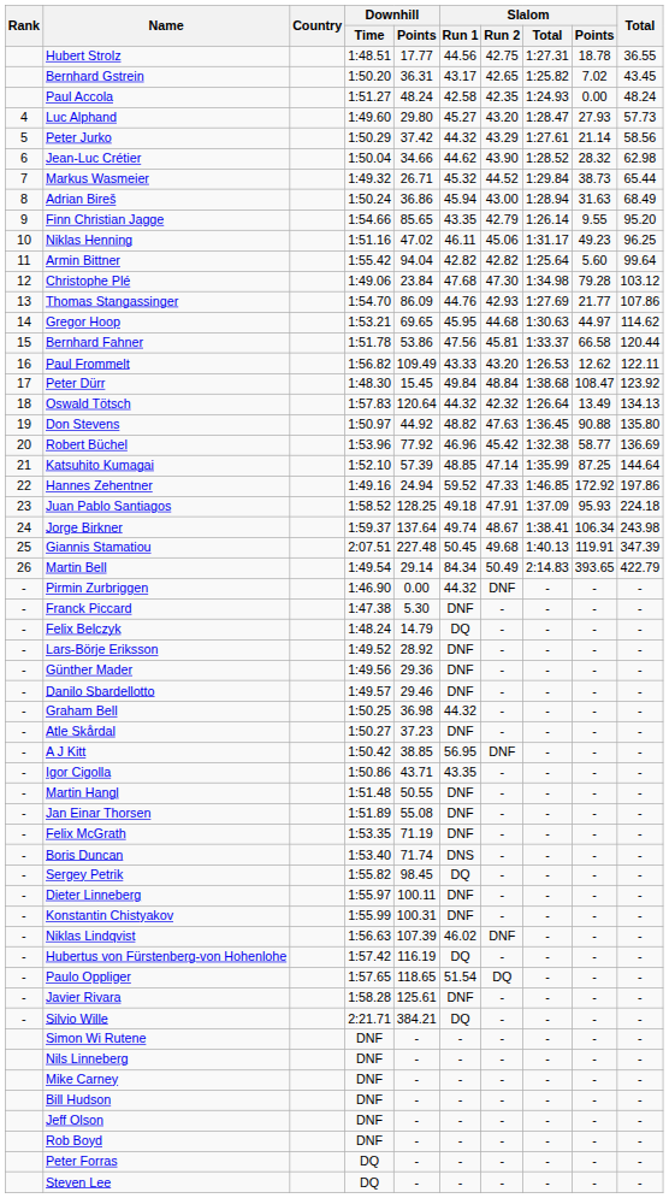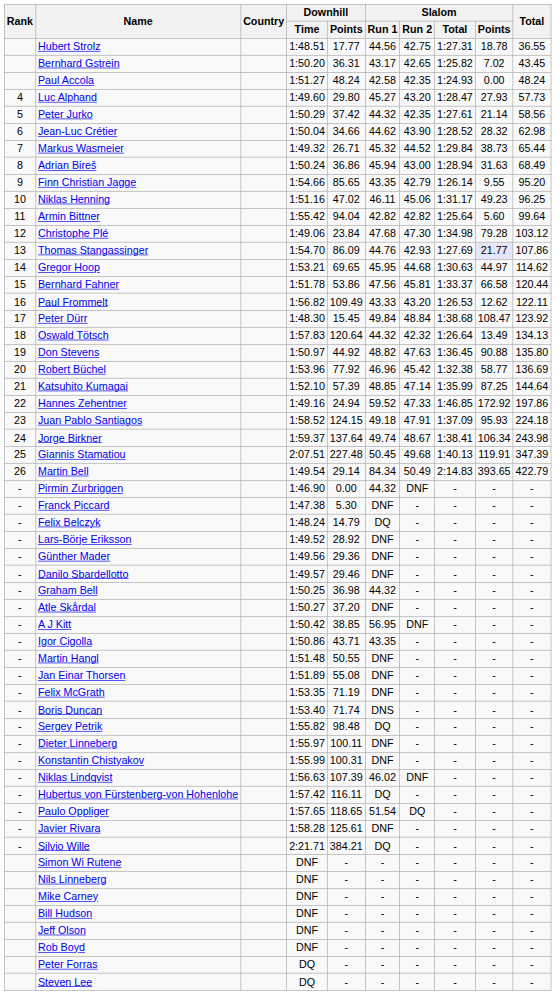 <table class="wikitable sortable" style="text-align:center">
 <tr>
 <th rowspan=2>Rank</th>
 <th rowspan=2>Name</th>
 <th rowspan=2>Country</th>
 <th colspan=2>Downhill</th>
 <th colspan=4>Slalom</th>
 <th rowspan=2>Total</th>
 </tr>
 <tr>
 <th>Time</th>
 <th>Points</th>
 <th>Run 1</th>
 <th>Run 2</th>
 <th>Total</th>
 <th>Points</th>
 </tr>
 <tr>
 <td></td>
 <td align=left><a href='#'>Hubert Strolz</a></td>
 <td align=left></td>
 <td>1:48.51</td>
 <td>17.77</td>
 <td>44.56</td>
 <td>42.75</td>
 <td>1:27.31</td>
 <td>18.78</td>
 <td>36.55</td>
 </tr>
 <tr>
 <td></td>
 <td align=left><a href='#'>Bernhard Gstrein</a></td>
 <td align=left></td>
 <td>1:50.20</td>
 <td>36.31</td>
 <td>43.17</td>
 <td>42.65</td>
 <td>1:25.82</td>
 <td>7.02</td>
 <td>43.45</td>
 </tr>
 <tr>
 <td></td>
 <td align=left><a href='#'>Paul Accola</a></td>
 <td align=left></td>
 <td>1:51.27</td>
 <td>48.24</td>
 <td>42.58</td>
 <td>42.35</td>
 <td>1:24.93</td>
 <td>0.00</td>
 <td>48.24</td>
 </tr>
 <tr>
 <td>4</td>
 <td align=left><a href='#'>Luc Alphand</a></td>
 <td align=left></td>
 <td>1:49.60</td>
 <td>29.80</td>
 <td>45.27</td>
 <td>43.20</td>
 <td>1:28.47</td>
 <td>27.93</td>
 <td>57.73</td>
 </tr>
 <tr>
 <td>5</td>
 <td align=left><a href='#'>Peter Jurko</a></td>
 <td align=left></td>
 <td>1:50.29</td>
 <td>37.42</td>
 <td>44.32</td>
-<td>43.29</td>
+<td>42.35</td>
 <td>1:27.61</td>
 <td>21.14</td>
 <td>58.56</td>
 </tr>
 <tr>
 <td>6</td>
 <td align=left><a href='#'>Jean-Luc Crétier</a></td>
 <td align=left></td>
 <td>1:50.04</td>
 <td>34.66</td>
 <td>44.62</td>
 <td>43.90</td>
 <td>1:28.52</td>
 <td>28.32</td>
 <td>62.98</td>
 </tr>
 <tr>
 <td>7</td>
 <td align=left><a href='#'>Markus Wasmeier</a></td>
 <td align=left></td>
 <td>1:49.32</td>
 <td>26.71</td>
 <td>45.32</td>
 <td>44.52</td>
 <td>1:29.84</td>
 <td>38.73</td>
 <td>65.44</td>
 </tr>
 <tr>
 <td>8</td>
 <td align=left><a href='#'>Adrian Bireš</a></td>
 <td align=left></td>
 <td>1:50.24</td>
 <td>36.86</td>
 <td>45.94</td>
 <td>43.00</td>
 <td>1:28.94</td>
 <td>31.63</td>
 <td>68.49</td>
 </tr>
 <tr>
 <td>9</td>
 <td align=left><a href='#'>Finn Christian Jagge</a></td>
 <td align=left></td>
 <td>1:54.66</td>
 <td>85.65</td>
 <td>43.35</td>
 <td>42.79</td>
 <td>1:26.14</td>
 <td>9.55</td>
 <td>95.20</td>
 </tr>
 <tr>
 <td>10</td>
 <td align=left><a href='#'>Niklas Henning</a></td>
 <td align=left></td>
 <td>1:51.16</td>
 <td>47.02</td>
 <td>46.11</td>
 <td>45.06</td>
 <td>1:31.17</td>
 <td>49.23</td>
 <td>96.25</td>
 </tr>
 <tr>
 <td>11</td>
 <td align=left><a href='#'>Armin Bittner</a></td>
 <td align=left></td>
 <td>1:55.42</td>
 <td>94.04</td>
 <td>42.82</td>
 <td>42.82</td>
 <td>1:25.64</td>
 <td>5.60</td>
 <td>99.64</td>
 </tr>
 <tr>
 <td>12</td>
 <td align=left><a href='#'>Christophe Plé</a></td>
 <td align=left></td>
 <td>1:49.06</td>
 <td>23.84</td>
 <td>47.68</td>
 <td>47.30</td>
 <td>1:34.98</td>
 <td>79.28</td>
 <td>103.12</td>
 </tr>
 <tr>
 <td>13</td>
 <td align=left><a href='#'>Thomas Stangassinger</a></td>
 <td align=left></td>
 <td>1:54.70</td>
 <td>86.09</td>
 <td>44.76</td>
 <td>42.93</td>
 <td>1:27.69</td>
-<td>21.77</td>
+<td style="background: lavender;">21.77</td>
 <td>107.86</td>
 </tr>
 <tr>
 <td>14</td>
 <td align=left><a href='#'>Gregor Hoop</a></td>
 <td align=left></td>
 <td>1:53.21</td>
 <td>69.65</td>
 <td>45.95</td>
 <td>44.68</td>
 <td>1:30.63</td>
 <td>44.97</td>
 <td>114.62</td>
 </tr>
 <tr>
 <td>15</td>
 <td align=left><a href='#'>Bernhard Fahner</a></td>
 <td align=left></td>
 <td>1:51.78</td>
 <td>53.86</td>
 <td>47.56</td>
 <td>45.81</td>
 <td>1:33.37</td>
 <td>66.58</td>
 <td>120.44</td>
 </tr>
 <tr>
 <td>16</td>
 <td align=left><a href='#'>Paul Frommelt</a></td>
 <td align=left></td>
 <td>1:56.82</td>
 <td>109.49</td>
 <td>43.33</td>
 <td>43.20</td>
 <td>1:26.53</td>
 <td>12.62</td>
 <td>122.11</td>
 </tr>
 <tr>
 <td>17</td>
 <td align=left><a href='#'>Peter Dürr</a></td>
 <td align=left></td>
 <td>1:48.30</td>
 <td>15.45</td>
 <td>49.84</td>
 <td>48.84</td>
 <td>1:38.68</td>
 <td>108.47</td>
 <td>123.92</td>
 </tr>
 <tr>
 <td>18</td>
 <td align=left><a href='#'>Oswald Tötsch</a></td>
 <td align=left></td>
 <td>1:57.83</td>
 <td>120.64</td>
 <td>44.32</td>
 <td>42.32</td>
 <td>1:26.64</td>
 <td>13.49</td>
 <td>134.13</td>
 </tr>
 <tr>
 <td>19</td>
 <td align=left><a href='#'>Don Stevens</a></td>
 <td align=left></td>
 <td>1:50.97</td>
 <td>44.92</td>
 <td>48.82</td>
 <td>47.63</td>
 <td>1:36.45</td>
 <td>90.88</td>
 <td>135.80</td>
 </tr>
 <tr>
 <td>20</td>
 <td align=left><a href='#'>Robert Büchel</a></td>
 <td align=left></td>
 <td>1:53.96</td>
 <td>77.92</td>
 <td>46.96</td>
 <td>45.42</td>
 <td>1:32.38</td>
 <td>58.77</td>
 <td>136.69</td>
 </tr>
 <tr>
 <td>21</td>
 <td align=left><a href='#'>Katsuhito Kumagai</a></td>
 <td align=left></td>
 <td>1:52.10</td>
 <td>57.39</td>
 <td>48.85</td>
 <td>47.14</td>
 <td>1:35.99</td>
 <td>87.25</td>
 <td>144.64</td>
 </tr>
 <tr>
 <td>22</td>
 <td align=left><a href='#'>Hannes Zehentner</a></td>
 <td align=left></td>
 <td>1:49.16</td>
 <td>24.94</td>
 <td>59.52</td>
 <td>47.33</td>
 <td>1:46.85</td>
 <td>172.92</td>
 <td>197.86</td>
 </tr>
 <tr>
 <td>23</td>
 <td align=left><a href='#'>Juan Pablo Santiagos</a></td>
 <td align=left></td>
 <td>1:58.52</td>
-<td>128.25</td>
+<td>124.15</td>
 <td>49.18</td>
 <td>47.91</td>
 <td>1:37.09</td>
 <td>95.93</td>
 <td>224.18</td>
 </tr>
 <tr>
 <td>24</td>
 <td align=left><a href='#'>Jorge Birkner</a></td>
 <td align=left></td>
 <td>1:59.37</td>
 <td>137.64</td>
 <td>49.74</td>
 <td>48.67</td>
 <td>1:38.41</td>
 <td>106.34</td>
 <td>243.98</td>
 </tr>
 <tr>
 <td>25</td>
 <td align=left><a href='#'>Giannis Stamatiou</a></td>
 <td align=left></td>
 <td>2:07.51</td>
 <td>227.48</td>
 <td>50.45</td>
 <td>49.68</td>
 <td>1:40.13</td>
 <td>119.91</td>
 <td>347.39</td>
 </tr>
 <tr>
 <td>26</td>
 <td align=left><a href='#'>Martin Bell</a></td>
 <td align=left></td>
 <td>1:49.54</td>
 <td>29.14</td>
 <td>84.34</td>
 <td>50.49</td>
 <td>2:14.83</td>
 <td>393.65</td>
 <td>422.79</td>
 </tr>
 <tr>
 <td>-</td>
 <td align=left><a href='#'>Pirmin Zurbriggen</a></td>
 <td align=left></td>
 <td>1:46.90</td>
 <td>0.00</td>
 <td>44.32</td>
 <td>DNF</td>
 <td>-</td>
 <td>-</td>
 <td>-</td>
 </tr>
 <tr>
 <td>-</td>
 <td align=left><a href='#'>Franck Piccard</a></td>
 <td align=left></td>
 <td>1:47.38</td>
 <td>5.30</td>
 <td>DNF</td>
 <td>-</td>
 <td>-</td>
 <td>-</td>
 <td>-</td>
 </tr>
 <tr>
 <td>-</td>
 <td align=left><a href='#'>Felix Belczyk</a></td>
 <td align=left></td>
 <td>1:48.24</td>
 <td>14.79</td>
 <td>DQ</td>
 <td>-</td>
 <td>-</td>
 <td>-</td>
 <td>-</td>
 </tr>
 <tr>
 <td>-</td>
 <td align=left><a href='#'>Lars-Börje Eriksson</a></td>
 <td align=left></td>
 <td>1:49.52</td>
 <td>28.92</td>
 <td>DNF</td>
 <td>-</td>
 <td>-</td>
 <td>-</td>
 <td>-</td>
 </tr>
 <tr>
 <td>-</td>
 <td align=left><a href='#'>Günther Mader</a></td>
 <td align=left></td>
 <td>1:49.56</td>
 <td>29.36</td>
 <td>DNF</td>
 <td>-</td>
 <td>-</td>
 <td>-</td>
 <td>-</td>
 </tr>
 <tr>
 <td>-</td>
 <td align=left><a href='#'>Danilo Sbardellotto</a></td>
 <td align=left></td>
 <td>1:49.57</td>
 <td>29.46</td>
 <td>DNF</td>
 <td>-</td>
 <td>-</td>
 <td>-</td>
 <td>-</td>
 </tr>
 <tr>
 <td>-</td>
 <td align=left><a href='#'>Graham Bell</a></td>
 <td align=left></td>
 <td>1:50.25</td>
 <td>36.98</td>
 <td>44.32</td>
 <td>-</td>
 <td>-</td>
 <td>-</td>
 <td>-</td>
 </tr>
 <tr>
 <td>-</td>
 <td align=left><a href='#'>Atle Skårdal</a></td>
 <td align=left></td>
 <td>1:50.27</td>
-<td>37.23</td>
+<td>37.20</td>
 <td>DNF</td>
 <td>-</td>
 <td>-</td>
 <td>-</td>
 <td>-</td>
 </tr>
 <tr>
 <td>-</td>
 <td align=left><a href='#'>A J Kitt</a></td>
 <td align=left></td>
 <td>1:50.42</td>
 <td>38.85</td>
 <td>56.95</td>
 <td>DNF</td>
 <td>-</td>
 <td>-</td>
 <td>-</td>
 </tr>
 <tr>
 <td>-</td>
 <td align=left><a href='#'>Igor Cigolla</a></td>
 <td align=left></td>
 <td>1:50.86</td>
 <td>43.71</td>
 <td>43.35</td>
 <td>-</td>
 <td>-</td>
 <td>-</td>
 <td>-</td>
 </tr>
 <tr>
 <td>-</td>
 <td align=left><a href='#'>Martin Hangl</a></td>
 <td align=left></td>
 <td>1:51.48</td>
 <td>50.55</td>
 <td>DNF</td>
 <td>-</td>
 <td>-</td>
 <td>-</td>
 <td>-</td>
 </tr>
 <tr>
 <td>-</td>
 <td align=left><a href='#'>Jan Einar Thorsen</a></td>
 <td align=left></td>
 <td>1:51.89</td>
 <td>55.08</td>
 <td>DNF</td>
 <td>-</td>
 <td>-</td>
 <td>-</td>
 <td>-</td>
 </tr>
 <tr>
 <td>-</td>
 <td align=left><a href='#'>Felix McGrath</a></td>
 <td align=left></td>
 <td>1:53.35</td>
 <td>71.19</td>
 <td>DNF</td>
 <td>-</td>
 <td>-</td>
 <td>-</td>
 <td>-</td>
 </tr>
 <tr>
 <td>-</td>
 <td align=left><a href='#'>Boris Duncan</a></td>
 <td align=left></td>
 <td>1:53.40</td>
 <td>71.74</td>
 <td>DNS</td>
 <td>-</td>
 <td>-</td>
 <td>-</td>
 <td>-</td>
 </tr>
 <tr>
 <td>-</td>
 <td align=left><a href='#'>Sergey Petrik</a></td>
 <td align=left></td>
 <td>1:55.82</td>
-<td>98.45</td>
+<td>98.48</td>
 <td>DQ</td>
 <td>-</td>
 <td>-</td>
 <td>-</td>
 <td>-</td>
 </tr>
 <tr>
 <td>-</td>
 <td align=left><a href='#'>Dieter Linneberg</a></td>
 <td align=left></td>
 <td>1:55.97</td>
 <td>100.11</td>
 <td>DNF</td>
 <td>-</td>
 <td>-</td>
 <td>-</td>
 <td>-</td>
 </tr>
 <tr>
 <td>-</td>
 <td align=left><a href='#'>Konstantin Chistyakov</a></td>
 <td align=left></td>
 <td>1:55.99</td>
 <td>100.31</td>
 <td>DNF</td>
 <td>-</td>
 <td>-</td>
 <td>-</td>
 <td>-</td>
 </tr>
 <tr>
 <td>-</td>
 <td align=left><a href='#'>Niklas Lindqvist</a></td>
 <td align=left></td>
 <td>1:56.63</td>
 <td>107.39</td>
 <td>46.02</td>
 <td>DNF</td>
 <td>-</td>
 <td>-</td>
 <td>-</td>
 </tr>
 <tr>
 <td>-</td>
 <td align=left><a href='#'>Hubertus von Fürstenberg-von Hohenlohe</a></td>
 <td align=left></td>
 <td>1:57.42</td>
-<td>116.19</td>
+<td>116.11</td>
 <td>DQ</td>
 <td>-</td>
 <td>-</td>
 <td>-</td>
 <td>-</td>
 </tr>
 <tr>
 <td>-</td>
 <td align=left><a href='#'>Paulo Oppliger</a></td>
 <td align=left></td>
 <td>1:57.65</td>
 <td>118.65</td>
 <td>51.54</td>
 <td>DQ</td>
 <td>-</td>
 <td>-</td>
 <td>-</td>
 </tr>
 <tr>
 <td>-</td>
 <td align=left><a href='#'>Javier Rivara</a></td>
 <td align=left></td>
 <td>1:58.28</td>
 <td>125.61</td>
 <td>DNF</td>
 <td>-</td>
 <td>-</td>
 <td>-</td>
 <td>-</td>
 </tr>
 <tr>
 <td>-</td>
 <td align=left><a href='#'>Silvio Wille</a></td>
 <td align=left></td>
 <td>2:21.71</td>
 <td>384.21</td>
 <td>DQ</td>
 <td>-</td>
 <td>-</td>
 <td>-</td>
 <td>-</td>
 </tr>
 <tr>
 <td></td>
 <td align=left><a href='#'>Simon Wi Rutene</a></td>
 <td align=left></td>
 <td>DNF</td>
 <td>-</td>
 <td>-</td>
 <td>-</td>
 <td>-</td>
 <td>-</td>
 <td>-</td>
 </tr>
 <tr>
 <td></td>
 <td align=left><a href='#'>Nils Linneberg</a></td>
 <td align=left></td>
 <td>DNF</td>
 <td>-</td>
 <td>-</td>
 <td>-</td>
 <td>-</td>
 <td>-</td>
 <td>-</td>
 </tr>
 <tr>
 <td></td>
 <td align=left><a href='#'>Mike Carney</a></td>
 <td align=left></td>
 <td>DNF</td>
 <td>-</td>
 <td>-</td>
 <td>-</td>
 <td>-</td>
 <td>-</td>
 <td>-</td>
 </tr>
 <tr>
 <td></td>
 <td align=left><a href='#'>Bill Hudson</a></td>
 <td align=left></td>
 <td>DNF</td>
 <td>-</td>
 <td>-</td>
 <td>-</td>
 <td>-</td>
 <td>-</td>
 <td>-</td>
 </tr>
 <tr>
 <td></td>
 <td align=left><a href='#'>Jeff Olson</a></td>
 <td align=left></td>
 <td>DNF</td>
 <td>-</td>
 <td>-</td>
 <td>-</td>
 <td>-</td>
 <td>-</td>
 <td>-</td>
 </tr>
 <tr>
 <td></td>
 <td align=left><a href='#'>Rob Boyd</a></td>
 <td align=left></td>
 <td>DNF</td>
 <td>-</td>
 <td>-</td>
 <td>-</td>
 <td>-</td>
 <td>-</td>
 <td>-</td>
 </tr>
 <tr>
 <td></td>
 <td align=left><a href='#'>Peter Forras</a></td>
 <td align=left></td>
 <td>DQ</td>
 <td>-</td>
 <td>-</td>
 <td>-</td>
 <td>-</td>
 <td>-</td>
 <td>-</td>
 </tr>
 <tr>
 <td></td>
 <td align=left><a href='#'>Steven Lee</a></td>
 <td align=left></td>
 <td>DQ</td>
 <td>-</td>
 <td>-</td>
 <td>-</td>
 <td>-</td>
 <td>-</td>
 <td>-</td>
 </tr>
 </table>
